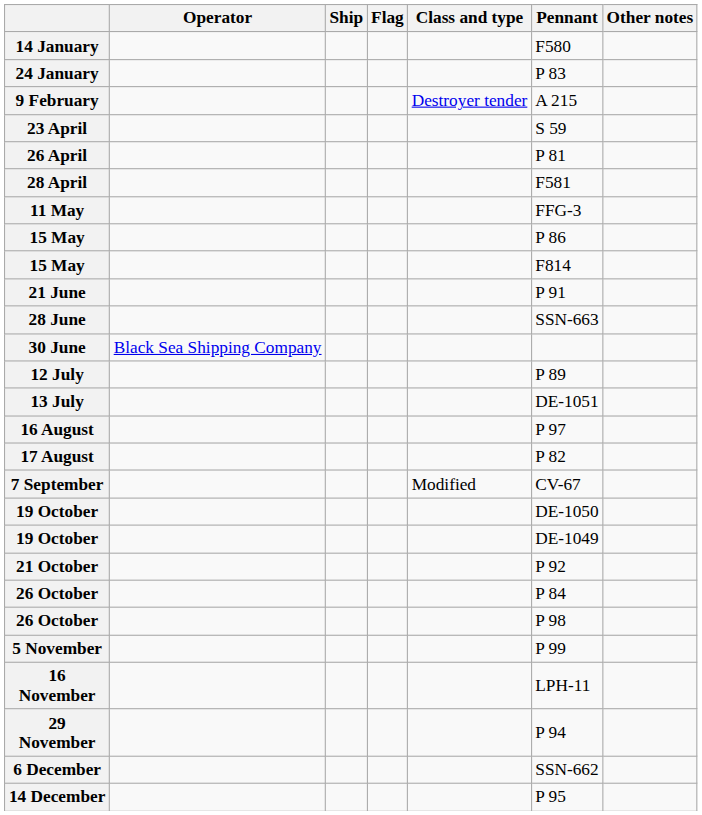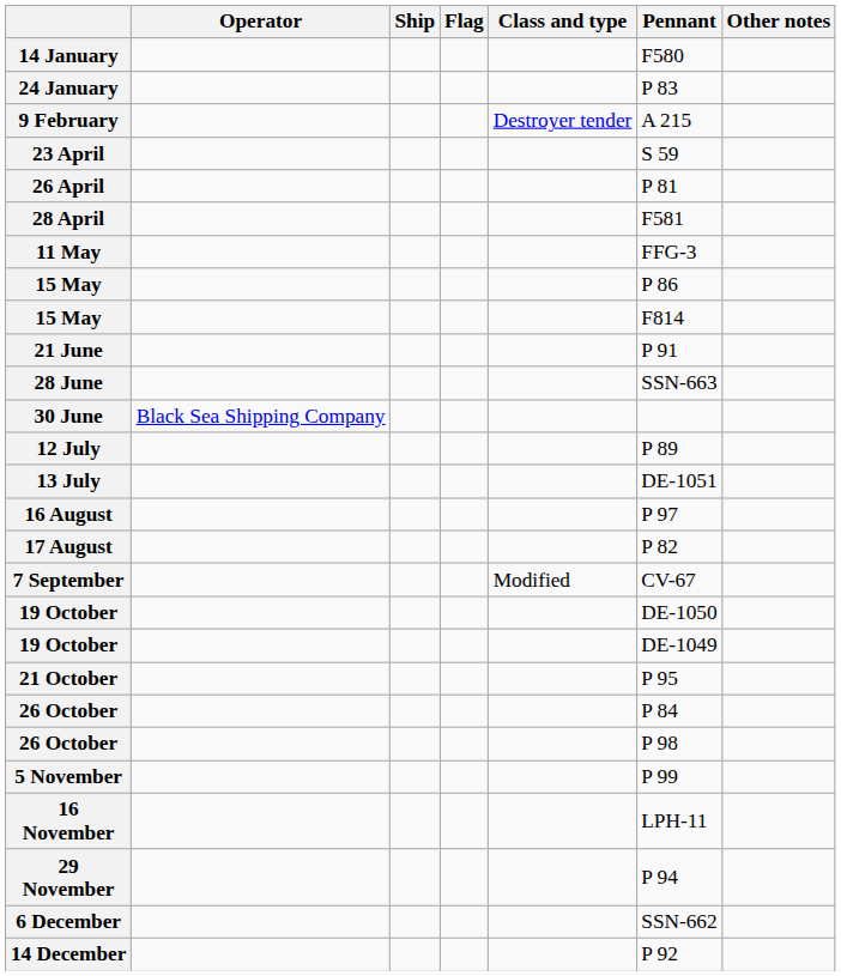 <table Class="wikitable">
 <tr>
 <th width="90"></th>
 <th>Operator</th>
 <th>Ship</th>
 <th>Flag</th>
 <th>Class and type</th>
 <th>Pennant</th>
 <th>Other notes</th>
 </tr>
 <tr ---->
 <th>14 January</th>
 <td></td>
 <td><strong></strong></td>
 <td></td>
 <td></td>
 <td>F580</td>
 <td></td>
 </tr>
 <tr ---->
 <th>24 January</th>
 <td></td>
 <td><strong></strong></td>
 <td></td>
 <td></td>
 <td>P 83</td>
 <td></td>
 </tr>
 <tr ---->
 <th>9 February</th>
 <td></td>
 <td><strong></strong></td>
 <td></td>
 <td><a href='#'>Destroyer tender</a></td>
 <td>A 215</td>
 <td></td>
 </tr>
 <tr ---->
 <th>23 April</th>
 <td></td>
 <td><strong></strong></td>
 <td></td>
 <td></td>
 <td>S 59</td>
 <td></td>
 </tr>
 <tr ---->
 <th>26 April</th>
 <td></td>
 <td><strong></strong></td>
 <td></td>
 <td></td>
 <td>P 81</td>
 <td></td>
 </tr>
 <tr ---->
 <th>28 April</th>
 <td></td>
 <td><strong></strong></td>
 <td></td>
 <td></td>
 <td>F581</td>
 <td></td>
 </tr>
 <tr ---->
 <th>11 May</th>
 <td></td>
 <td><strong></strong></td>
 <td></td>
 <td></td>
 <td>FFG-3</td>
 <td></td>
 </tr>
 <tr ---->
 <th>15 May</th>
 <td></td>
 <td><strong></strong></td>
 <td></td>
 <td></td>
 <td>P 86</td>
 <td></td>
 </tr>
 <tr ---->
 <th>15 May</th>
 <td></td>
 <td><strong></strong></td>
 <td></td>
 <td></td>
 <td>F814</td>
 <td></td>
 </tr>
 <tr ---->
 <th>21 June</th>
 <td></td>
 <td><strong></strong></td>
 <td></td>
 <td></td>
 <td>P 91</td>
 <td></td>
 </tr>
 <tr ---->
 <th>28 June</th>
 <td></td>
 <td><strong></strong></td>
 <td></td>
 <td></td>
 <td>SSN-663</td>
 <td></td>
 </tr>
 <tr ---->
 <th>30 June</th>
 <td><a href='#'>Black Sea Shipping Company</a></td>
 <td><strong></strong></td>
 <td></td>
 <td></td>
 <td></td>
 <td></td>
 </tr>
 <tr ---->
 <th>12 July</th>
 <td></td>
 <td><strong></strong></td>
 <td></td>
 <td></td>
 <td>P 89</td>
 <td></td>
 </tr>
 <tr ---->
 <th>13 July</th>
 <td></td>
 <td><strong></strong></td>
 <td></td>
 <td></td>
 <td>DE-1051</td>
 <td></td>
 </tr>
 <tr ---->
 <th>16 August</th>
 <td></td>
 <td><strong></strong></td>
 <td></td>
 <td></td>
 <td>P 97</td>
 <td></td>
 </tr>
 <tr ---->
 <th>17 August</th>
 <td></td>
 <td><strong></strong></td>
 <td></td>
 <td></td>
 <td>P 82</td>
 <td></td>
 </tr>
 <tr ---->
 <th>7 September</th>
 <td></td>
 <td><strong></strong></td>
 <td></td>
 <td>Modified </td>
 <td>CV-67</td>
 <td></td>
 </tr>
 <tr ---->
 <th>19 October</th>
 <td></td>
 <td><strong></strong></td>
 <td></td>
 <td></td>
 <td>DE-1050</td>
 <td></td>
 </tr>
 <tr ---->
 <th>19 October</th>
 <td></td>
 <td><strong></strong></td>
 <td></td>
 <td></td>
 <td>DE-1049</td>
 <td></td>
 </tr>
 <tr ---->
 <th>21 October</th>
 <td></td>
 <td><strong></strong></td>
 <td></td>
 <td></td>
-<td>P 92</td>
+<td>P 95</td>
 <td></td>
 </tr>
 <tr ---->
 <th>26 October</th>
 <td></td>
 <td><strong></strong></td>
 <td></td>
 <td></td>
 <td>P 84</td>
 <td></td>
 </tr>
 <tr ---->
 <th>26 October</th>
 <td></td>
 <td><strong></strong></td>
 <td></td>
 <td></td>
 <td>P 98</td>
 <td></td>
 </tr>
 <tr ---->
 <th>5 November</th>
 <td></td>
 <td><strong></strong></td>
 <td></td>
 <td></td>
 <td>P 99</td>
 <td></td>
 </tr>
 <tr ---->
 <th>16 November</th>
 <td></td>
 <td><strong></strong></td>
 <td></td>
 <td></td>
 <td>LPH-11</td>
 <td></td>
 </tr>
 <tr ---->
 <th>29 November</th>
 <td></td>
 <td><strong></strong></td>
 <td></td>
 <td></td>
 <td>P 94</td>
 <td></td>
 </tr>
 <tr ---->
 <th>6 December</th>
 <td></td>
 <td><strong></strong></td>
 <td></td>
 <td></td>
 <td>SSN-662</td>
 <td></td>
 </tr>
 <tr ---->
 <th>14 December</th>
 <td></td>
 <td><strong></strong></td>
 <td></td>
 <td></td>
-<td>P 95</td>
+<td>P 92</td>
 <td></td>
 </tr>
 </table>
